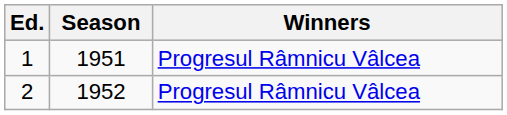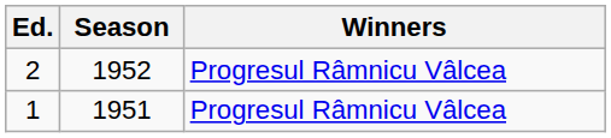 <table class="wikitable" style="font-size:90%">
 <tr>
 <th><abbr>Ed.</abbr></th>
 <th width="60">Season</th>
 <th width="220">Winners</th>
 </tr>
 <tr>
+<td align=center>2</td>
+<td align=center>1952</td>
+<td><a href='#'>Progresul Râmnicu Vâlcea</a></td>
+</tr>
+<tr>
 <td align=center>1</td>
 <td align=center>1951</td>
 <td><a href='#'>Progresul Râmnicu Vâlcea</a></td>
 </tr>
-<tr>
-<td align=center>2</td>
-<td align=center>1952</td>
-<td><a href='#'>Progresul Râmnicu Vâlcea</a></td>
-</tr>
 </table>
